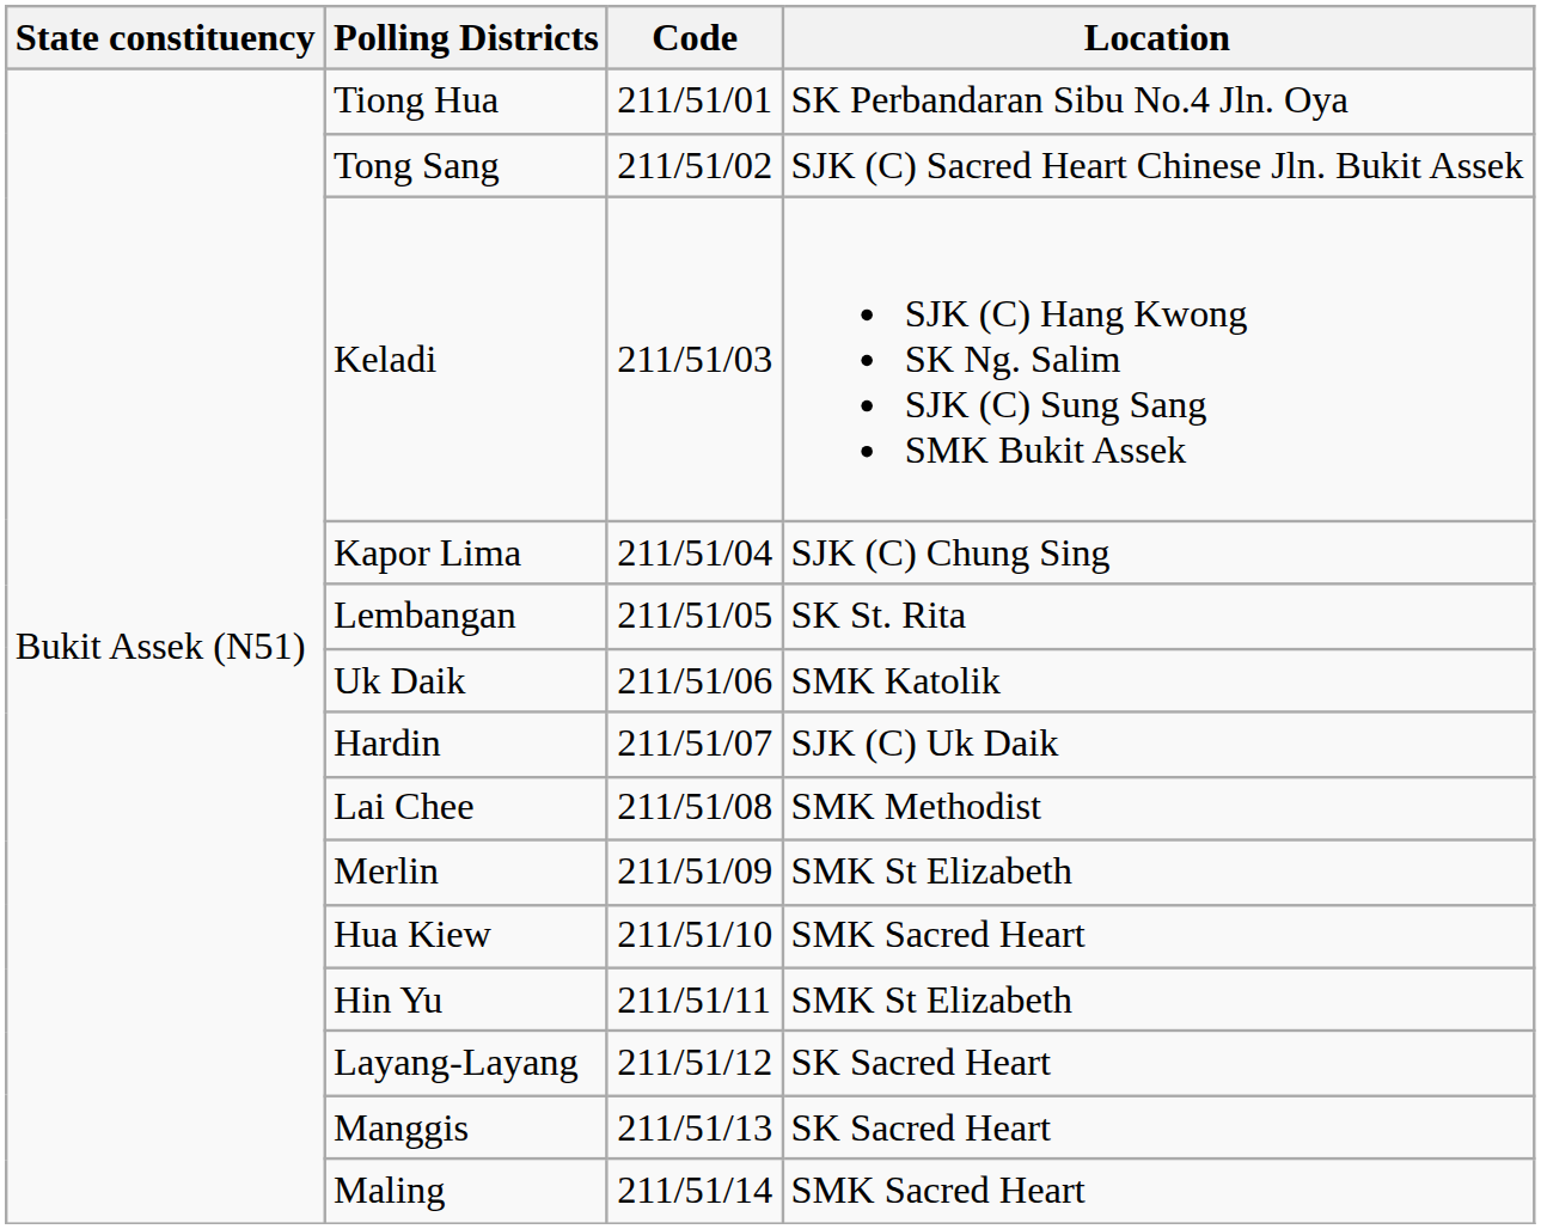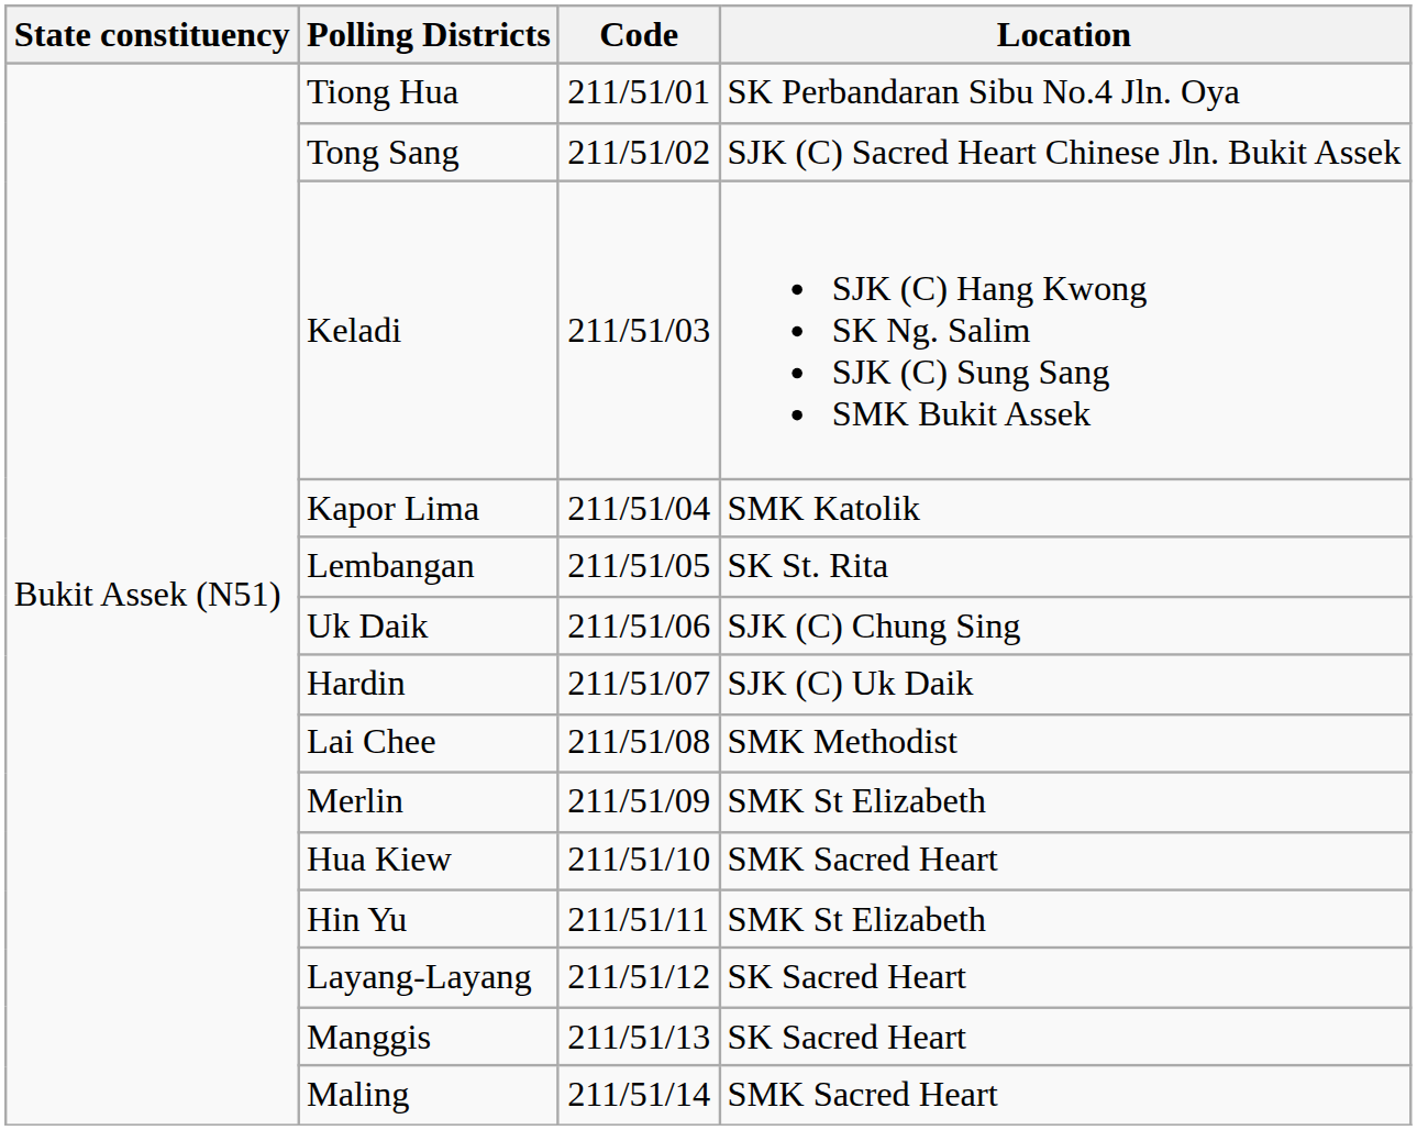 <table class="wikitable sortable mw-collapsible" style="white-space:nowrap;font-size:85%">
 <tr>
 <th>State constituency</th>
 <th>Polling Districts</th>
 <th>Code</th>
 <th>Location</th>
 </tr>
 <tr>
 <td rowspan="14">Bukit Assek (N51)</td>
 <td>Tiong Hua</td>
 <td>211/51/01</td>
 <td>SK Perbandaran Sibu No.4 Jln. Oya</td>
 </tr>
 <tr>
 <td>Tong Sang</td>
 <td>211/51/02</td>
 <td>SJK (C) Sacred Heart Chinese Jln. Bukit Assek</td>
 </tr>
 <tr>
 <td>Keladi</td>
 <td>211/51/03</td>
 <td><br><ul><li>SJK (C) Hang Kwong</li><li>SK Ng. Salim</li><li>SJK (C) Sung Sang</li><li>SMK Bukit Assek</li></ul></td>
 </tr>
 <tr>
 <td>Kapor Lima</td>
 <td>211/51/04</td>
-<td>SJK (C) Chung Sing</td>
+<td>SMK Katolik</td>
 </tr>
 <tr>
 <td>Lembangan</td>
 <td>211/51/05</td>
 <td>SK St. Rita</td>
 </tr>
 <tr>
 <td>Uk Daik</td>
 <td>211/51/06</td>
-<td>SMK Katolik</td>
+<td>SJK (C) Chung Sing</td>
 </tr>
 <tr>
 <td>Hardin</td>
 <td>211/51/07</td>
 <td>SJK (C) Uk Daik</td>
 </tr>
 <tr>
 <td>Lai Chee</td>
 <td>211/51/08</td>
 <td>SMK Methodist</td>
 </tr>
 <tr>
 <td>Merlin</td>
 <td>211/51/09</td>
 <td>SMK St Elizabeth</td>
 </tr>
 <tr>
 <td>Hua Kiew</td>
 <td>211/51/10</td>
 <td>SMK Sacred Heart</td>
 </tr>
 <tr>
 <td>Hin Yu</td>
 <td>211/51/11</td>
 <td>SMK St Elizabeth</td>
 </tr>
 <tr>
 <td>Layang-Layang</td>
 <td>211/51/12</td>
 <td>SK Sacred Heart</td>
 </tr>
 <tr>
 <td>Manggis</td>
 <td>211/51/13</td>
 <td>SK Sacred Heart</td>
 </tr>
 <tr>
 <td>Maling</td>
 <td>211/51/14</td>
 <td>SMK Sacred Heart</td>
 </tr>
 <tr>
 </tr>
 </table>
